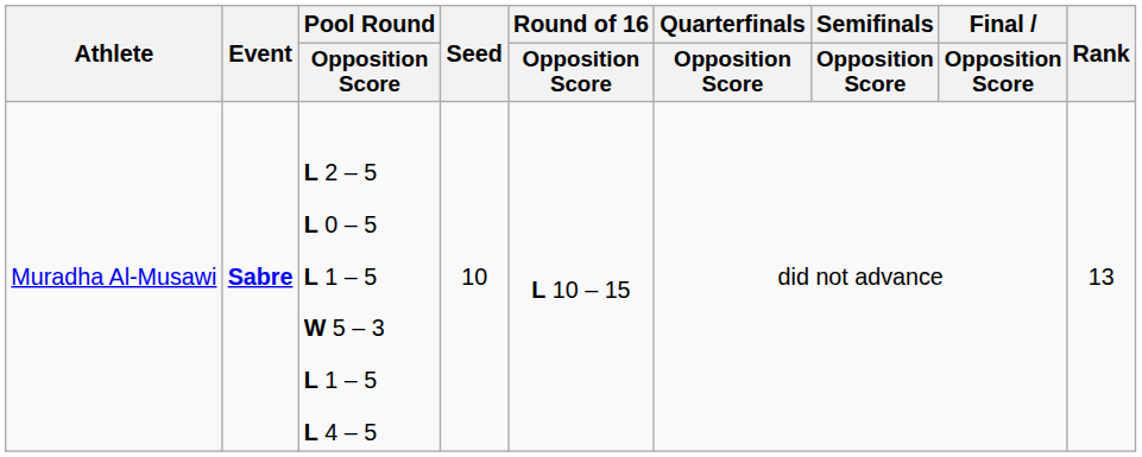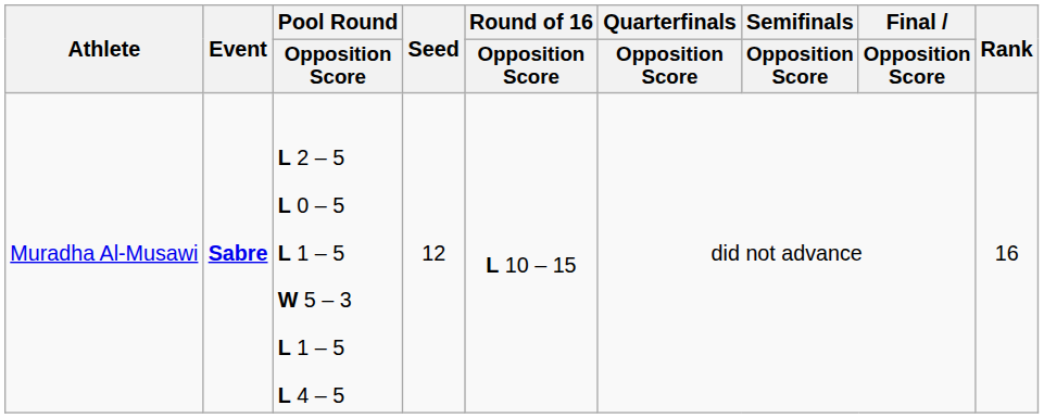 <table class=wikitable style="font-size:90%">
 <tr>
 <th rowspan="2">Athlete</th>
 <th rowspan="2">Event</th>
 <th>Pool Round</th>
 <th rowspan="2">Seed</th>
 <th>Round of 16</th>
 <th>Quarterfinals</th>
 <th>Semifinals</th>
 <th>Final / </th>
 <th rowspan=2>Rank</th>
 </tr>
 <tr style="font-size:95%">
 <th>Opposition<br>Score</th>
 <th>Opposition<br>Score</th>
 <th>Opposition<br>Score</th>
 <th>Opposition<br>Score</th>
 <th>Opposition<br>Score</th>
 </tr>
 <tr align=center>
 <td align=left><a href='#'>Muradha Al-Musawi</a></td>
 <td align=left><strong><a href='#'>Sabre</a></strong></td>
 <td align=left><br><br><strong>L</strong> 2 – 5<br><br><strong>L</strong> 0 – 5<br><br><strong>L</strong> 1 – 5<br><br><strong>W</strong> 5 – 3<br><br><strong>L</strong> 1 – 5<br><br><strong>L</strong> 4 – 5</td>
-<td>10</td>
+<td>12</td>
 <td><br><strong>L</strong> 10 – 15</td>
 <td colspan=3>did not advance</td>
-<td>13</td>
+<td>16</td>
 </tr>
 </table>
